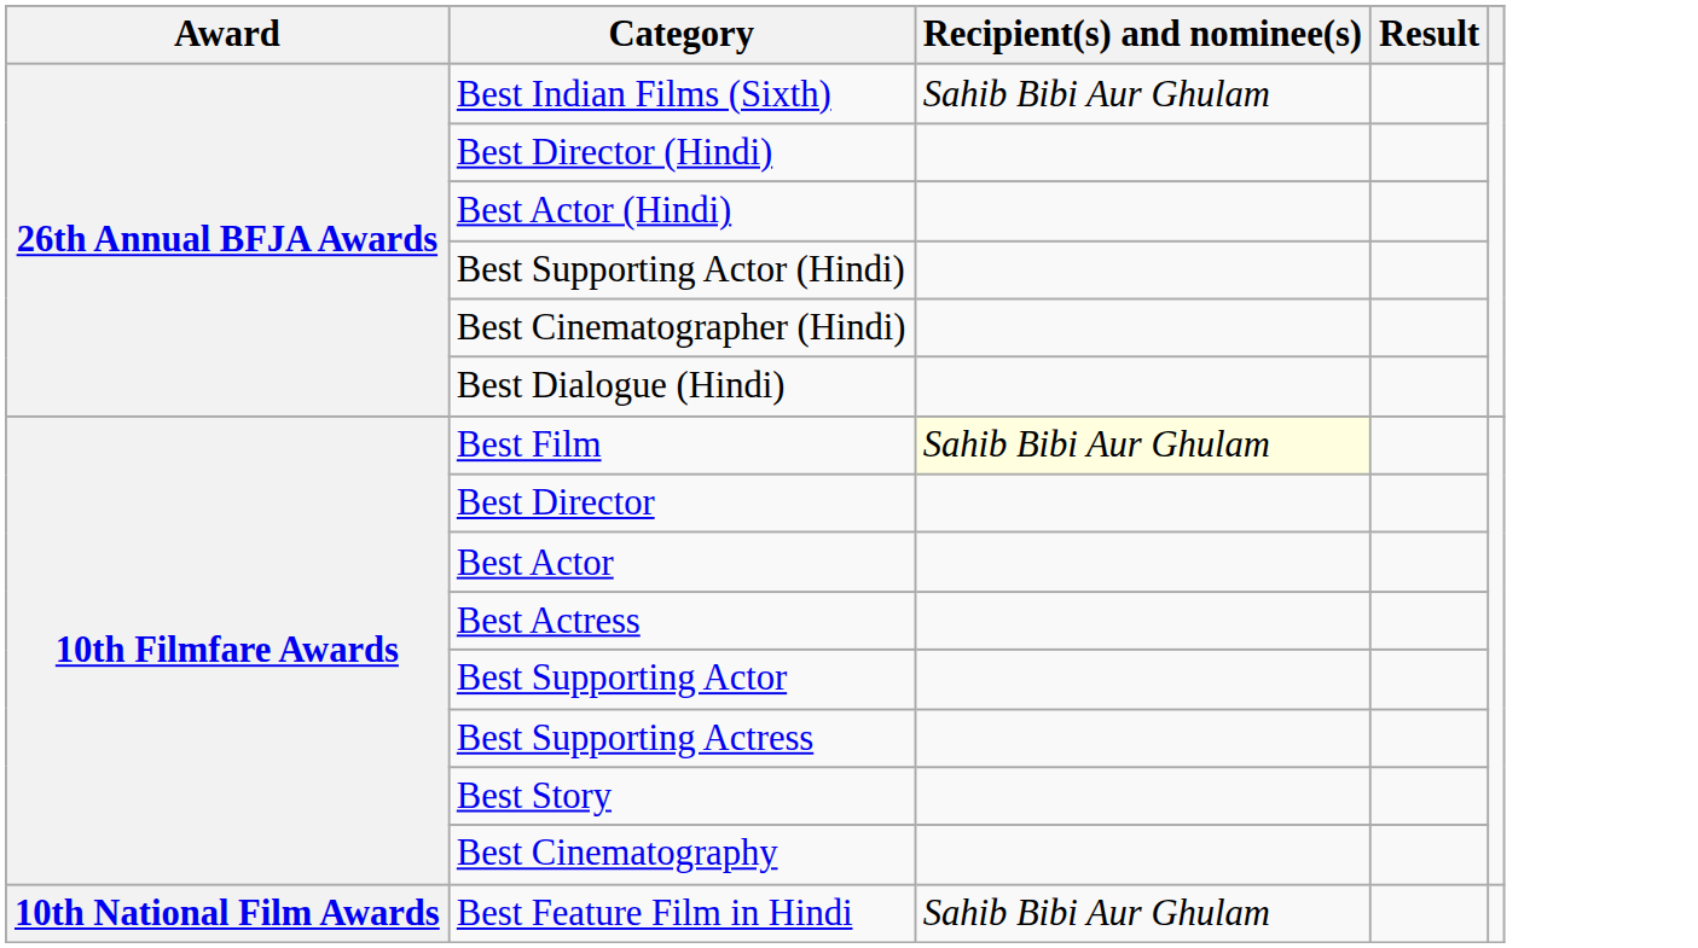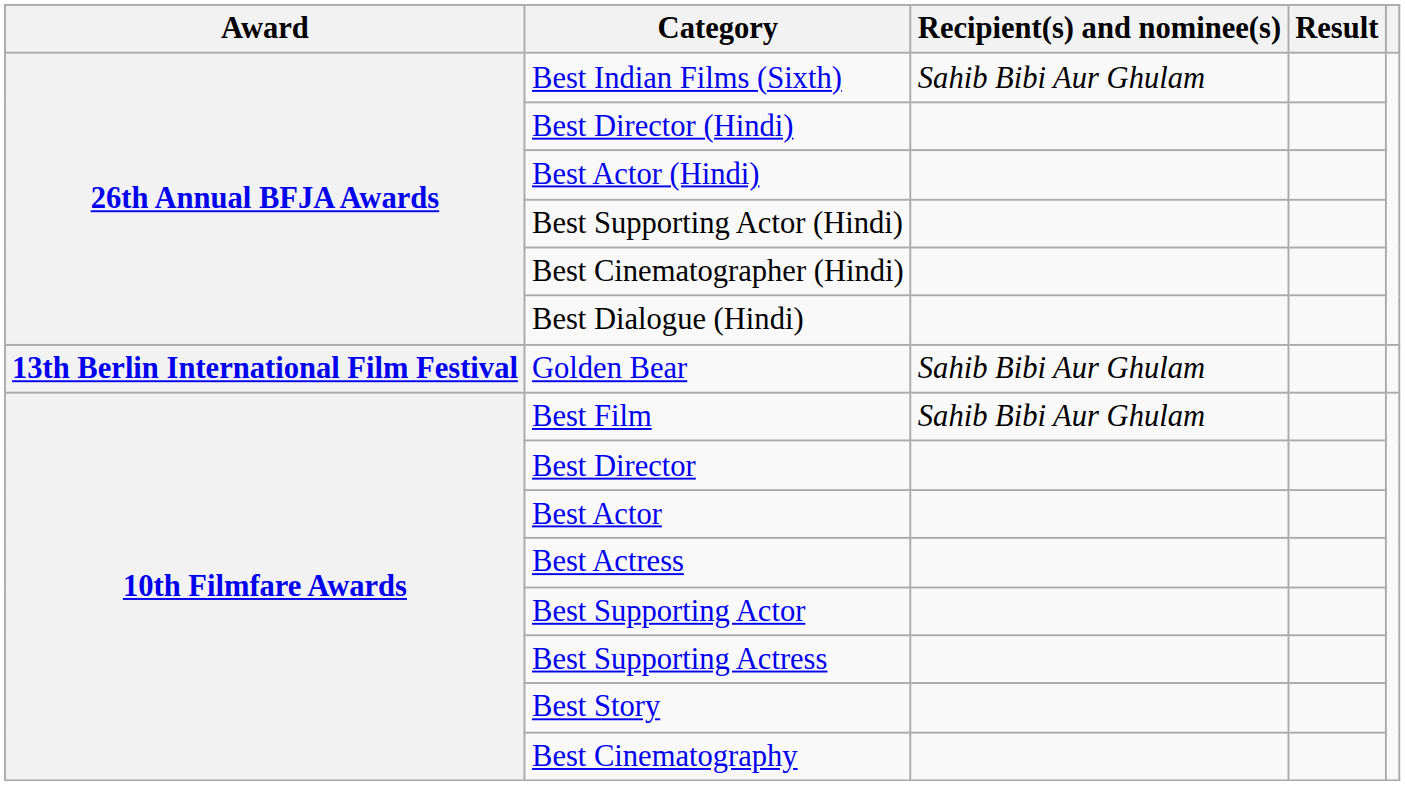 <table class="wikitable plainrowheaders sortable">
 <tr>
 <th scope="col">Award</th>
 <th scope="col">Category</th>
 <th scope="col">Recipient(s) and nominee(s)</th>
 <th scope="col">Result</th>
 <th scope="col" class="unsortable"></th>
 </tr>
 <tr>
 <th scope="row" rowspan="6"><a href='#'>26th Annual BFJA Awards</a></th>
 <td><a href='#'>Best Indian Films (Sixth)</a></td>
 <td><em>Sahib Bibi Aur Ghulam</em></td>
 <td></td>
 <td style="text-align:center;" rowspan="6"></td>
 </tr>
 <tr>
 <td><a href='#'>Best Director (Hindi)</a></td>
 <td></td>
 <td></td>
 </tr>
 <tr>
 <td><a href='#'>Best Actor (Hindi)</a></td>
 <td></td>
 <td></td>
 </tr>
 <tr>
 <td>Best Supporting Actor (Hindi)</td>
 <td></td>
 <td></td>
 </tr>
 <tr>
 <td>Best Cinematographer (Hindi)</td>
 <td></td>
 <td></td>
 </tr>
 <tr>
 <td>Best Dialogue (Hindi)</td>
 <td></td>
 <td></td>
 </tr>
 <tr>
+<th scope="row"><a href='#'>13th Berlin International Film Festival</a></th>
+<td><a href='#'>Golden Bear</a></td>
+<td><em>Sahib Bibi Aur Ghulam</em></td>
+<td></td>
+<td style="text-align:center;"></td>
+</tr>
+<tr>
 <th scope="row" rowspan="8"><a href='#'>10th Filmfare Awards</a></th>
 <td><a href='#'>Best Film</a></td>
-<td style="background: lightyellow;"><em>Sahib Bibi Aur Ghulam</em></td>
+<td><em>Sahib Bibi Aur Ghulam</em></td>
 <td></td>
 <td style="text-align:center;" rowspan="8"><br></td>
 </tr>
 <tr>
 <td><a href='#'>Best Director</a></td>
 <td></td>
 <td></td>
 </tr>
 <tr>
 <td><a href='#'>Best Actor</a></td>
 <td></td>
 <td></td>
 </tr>
 <tr>
 <td><a href='#'>Best Actress</a></td>
 <td></td>
 <td></td>
 </tr>
 <tr>
 <td><a href='#'>Best Supporting Actor</a></td>
 <td></td>
 <td></td>
 </tr>
 <tr>
 <td><a href='#'>Best Supporting Actress</a></td>
 <td></td>
 <td></td>
 </tr>
 <tr>
 <td><a href='#'>Best Story</a></td>
 <td></td>
 <td></td>
 </tr>
 <tr>
 <td><a href='#'>Best Cinematography</a></td>
 <td></td>
 <td></td>
 </tr>
-<tr>
-<th scope="row"><a href='#'>10th National Film Awards</a></th>
-<td><a href='#'>Best Feature Film in Hindi</a></td>
-<td><em>Sahib Bibi Aur Ghulam</em></td>
-<td></td>
-<td style="text-align:center;"></td>
-</tr>
 </table>
